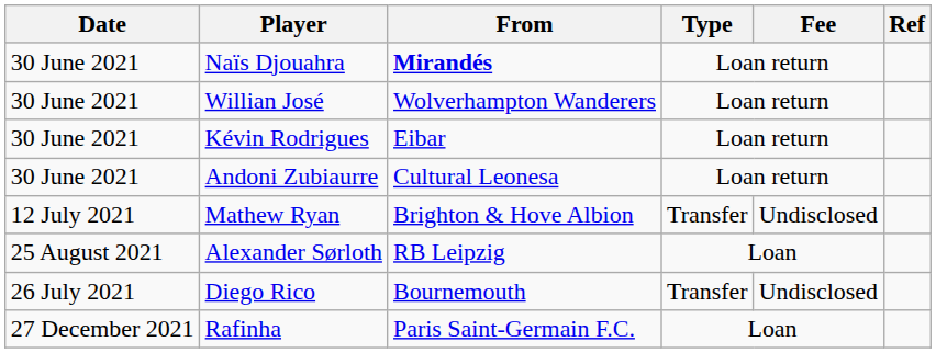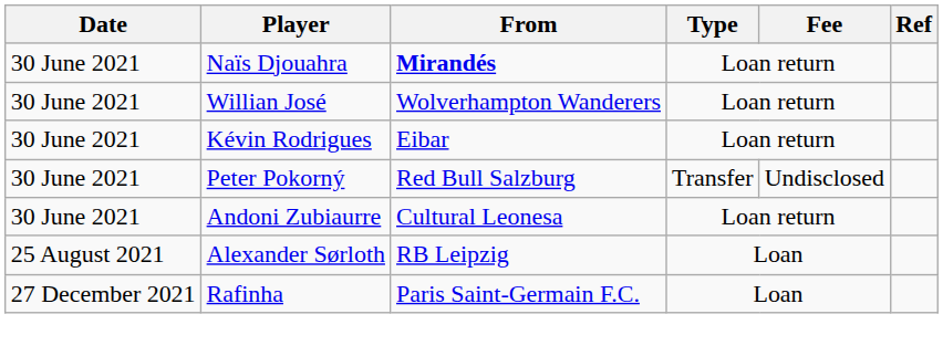 <table class="wikitable">
 <tr>
 <th>Date</th>
 <th>Player</th>
 <th>From</th>
 <th>Type</th>
 <th>Fee</th>
 <th>Ref</th>
 </tr>
 <tr>
 <td>30 June 2021</td>
 <td> <a href='#'>Naïs Djouahra</a></td>
 <td><strong><a href='#'>Mirandés</a></strong></td>
 <td align=center colspan=2>Loan return</td>
 <td align=center></td>
 </tr>
 <tr>
 <td>30 June 2021</td>
 <td> <a href='#'>Willian José</a></td>
 <td> <a href='#'>Wolverhampton Wanderers</a></td>
 <td align=center colspan=2>Loan return</td>
 <td align=center></td>
 </tr>
 <tr>
 <td>30 June 2021</td>
 <td> <a href='#'>Kévin Rodrigues</a></td>
 <td><a href='#'>Eibar</a></td>
 <td align=center colspan=2>Loan return</td>
 <td align=center></td>
 </tr>
 <tr>
 <td>30 June 2021</td>
+<td> <a href='#'>Peter Pokorný</a></td>
+<td> <a href='#'>Red Bull Salzburg</a></td>
+<td align=center>Transfer</td>
+<td align=center>Undisclosed</td>
+<td align=center></td>
+</tr>
+<tr>
+<td>30 June 2021</td>
 <td> <a href='#'>Andoni Zubiaurre</a></td>
 <td><a href='#'>Cultural Leonesa</a></td>
 <td align=center colspan=2>Loan return</td>
 <td align=center></td>
 </tr>
 <tr>
-<td>12 July 2021</td>
-<td> <a href='#'>Mathew Ryan</a></td>
-<td> <a href='#'>Brighton & Hove Albion</a></td>
-<td>Transfer</td>
-<td>Undisclosed</td>
-<td></td>
-</tr>
-<tr>
 <td>25 August 2021</td>
 <td> <a href='#'>Alexander Sørloth</a></td>
 <td> <a href='#'>RB Leipzig</a></td>
 <td align=center colspan=2>Loan</td>
-<td align=center></td>
-</tr>
-<tr>
-<td>26 July 2021</td>
-<td> <a href='#'>Diego Rico</a></td>
-<td> <a href='#'>Bournemouth</a></td>
-<td align=center>Transfer</td>
-<td align=center>Undisclosed</td>
 <td align=center></td>
 </tr>
 <tr>
 <td>27 December 2021</td>
 <td> <a href='#'>Rafinha</a></td>
 <td> <a href='#'>Paris Saint-Germain F.C.</a></td>
 <td align=center colspan=2>Loan</td>
 <td align=center></td>
 </tr>
 </table>
